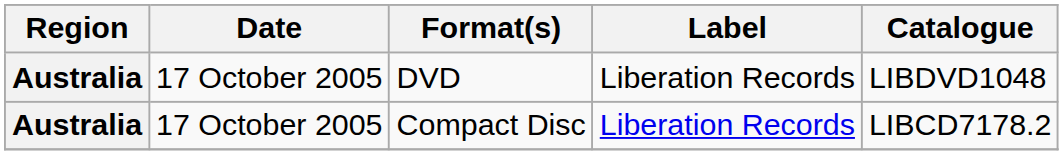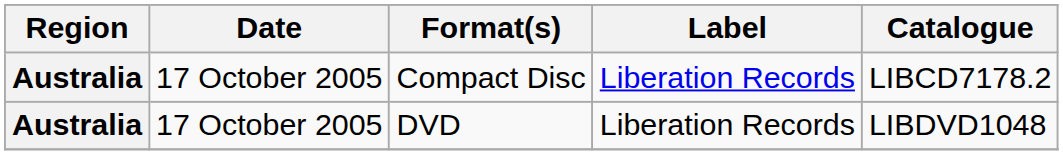 <table class="wikitable plainrowheaders">
 <tr>
 <th scope="col">Region</th>
 <th scope="col">Date</th>
 <th scope="col">Format(s)</th>
 <th scope="col">Label</th>
 <th scope="col">Catalogue</th>
 </tr>
 <tr>
 <th scope="row">Australia</th>
 <td>17 October 2005</td>
+<td>Compact Disc</td>
+<td><a href='#'>Liberation Records</a></td>
+<td>LIBCD7178.2</td>
+</tr>
+<tr>
+<th scope="row">Australia</th>
+<td>17 October 2005</td>
 <td>DVD</td>
 <td>Liberation Records</td>
 <td>LIBDVD1048</td>
 </tr>
 <tr>
-<th scope="row">Australia</th>
-<td>17 October 2005</td>
-<td>Compact Disc</td>
-<td><a href='#'>Liberation Records</a></td>
-<td>LIBCD7178.2</td>
-</tr>
-<tr>
 </tr>
 </table>
